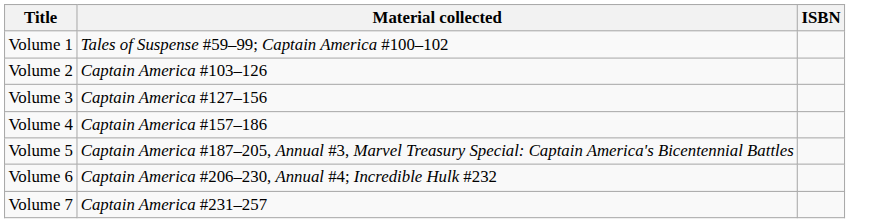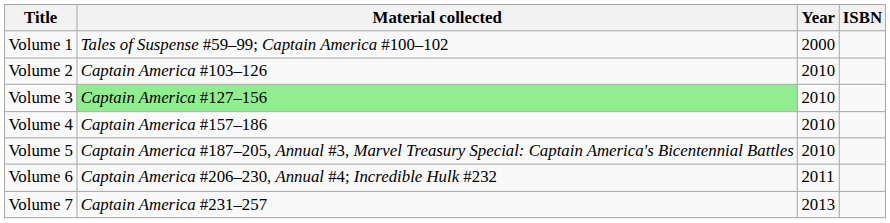 <table class="wikitable sortable">
 <tr>
 <th>Title</th>
 <th>Material collected</th>
+<th>Year</th>
 <th>ISBN</th>
 </tr>
 <tr>
 <td>Volume 1</td>
 <td><em>Tales of Suspense</em> #59–99; <em>Captain America</em> #100–102</td>
+<td>2000</td>
 <td></td>
 </tr>
 <tr>
 <td>Volume 2</td>
 <td><em>Captain America</em> #103–126</td>
+<td>2010</td>
 <td></td>
 </tr>
 <tr>
 <td>Volume 3</td>
-<td><em>Captain America</em> #127–156</td>
+<td style="background: lightgreen;"><em>Captain America</em> #127–156</td>
+<td>2010</td>
 <td></td>
 </tr>
 <tr>
 <td>Volume 4</td>
 <td><em>Captain America</em> #157–186</td>
+<td>2010</td>
 <td></td>
 </tr>
 <tr>
 <td>Volume 5</td>
 <td><em>Captain America</em> #187–205, <em>Annual</em> #3, <em>Marvel Treasury Special: Captain America's Bicentennial Battles</em></td>
+<td>2010</td>
 <td></td>
 </tr>
 <tr>
 <td>Volume 6</td>
 <td><em>Captain America</em> #206–230, <em>Annual</em> #4; <em>Incredible Hulk</em> #232</td>
+<td>2011</td>
 <td></td>
 </tr>
 <tr>
 <td>Volume 7</td>
 <td><em>Captain America</em> #231–257</td>
+<td>2013</td>
 <td></td>
 </tr>
 </table>
